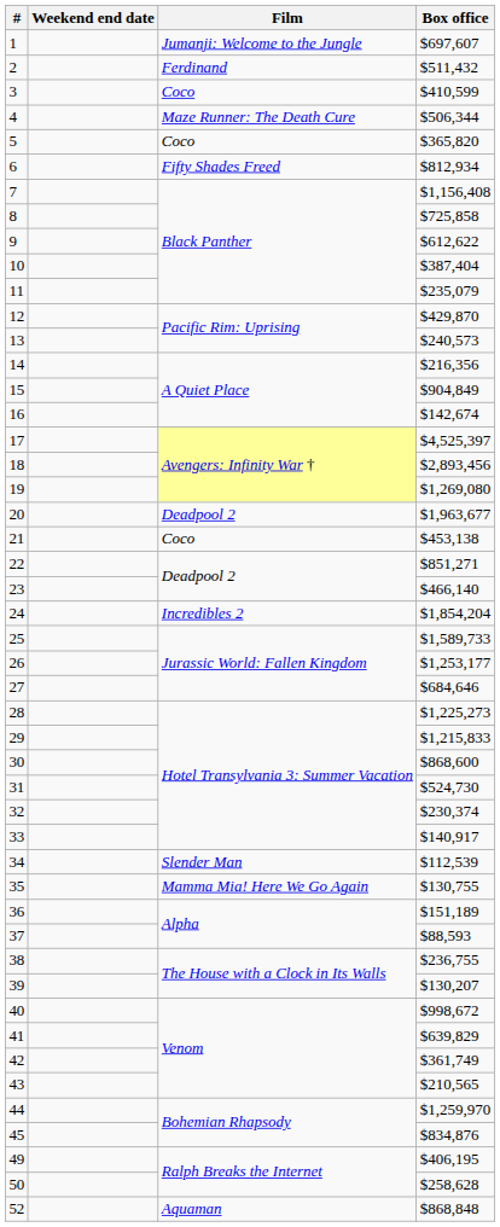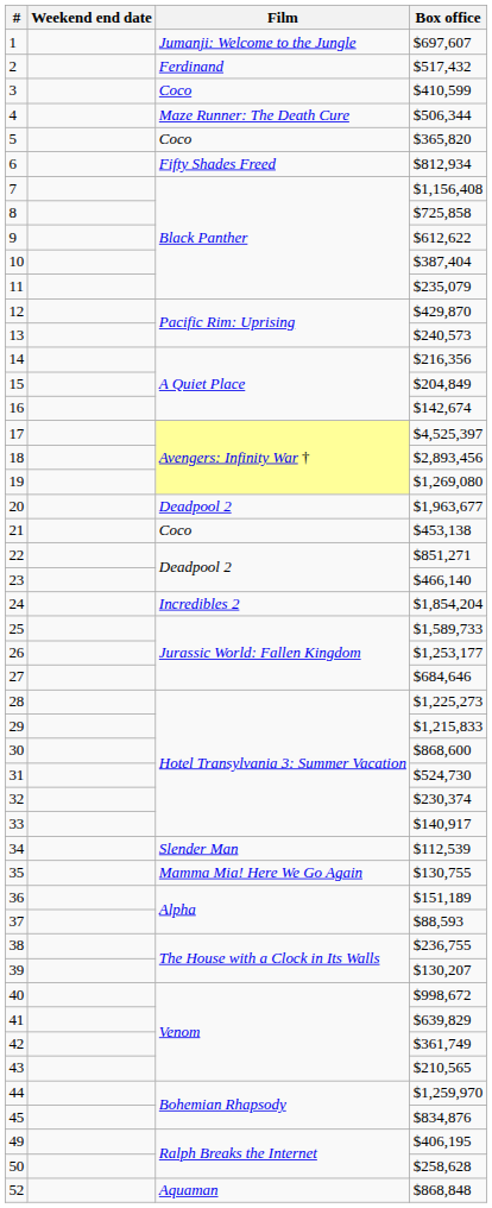 <table class="wikitable sortable">
 <tr>
 <th abbr="Week">#</th>
 <th abbr="Date">Weekend end date</th>
 <th>Film</th>
 <th>Box office</th>
 </tr>
 <tr>
 <td>1</td>
 <td></td>
 <td><em><a href='#'>Jumanji: Welcome to the Jungle</a></em></td>
 <td>$697,607</td>
 </tr>
 <tr>
 <td>2</td>
 <td></td>
 <td><em><a href='#'>Ferdinand</a></em></td>
-<td>$511,432</td>
+<td>$517,432</td>
 </tr>
 <tr>
 <td>3</td>
 <td></td>
 <td><em><a href='#'>Coco</a></em></td>
 <td>$410,599</td>
 </tr>
 <tr>
 <td>4</td>
 <td></td>
 <td><em><a href='#'>Maze Runner: The Death Cure</a></em></td>
 <td>$506,344</td>
 </tr>
 <tr>
 <td>5</td>
 <td></td>
 <td><em>Coco</em></td>
 <td>$365,820</td>
 </tr>
 <tr>
 <td>6</td>
 <td></td>
 <td><em><a href='#'>Fifty Shades Freed</a></em></td>
 <td>$812,934</td>
 </tr>
 <tr>
 <td>7</td>
 <td></td>
 <td rowspan="5"><em><a href='#'>Black Panther</a></em></td>
 <td>$1,156,408</td>
 </tr>
 <tr>
 <td>8</td>
 <td></td>
 <td>$725,858</td>
 </tr>
 <tr>
 <td>9</td>
 <td></td>
 <td>$612,622</td>
 </tr>
 <tr>
 <td>10</td>
 <td></td>
 <td>$387,404</td>
 </tr>
 <tr>
 <td>11</td>
 <td></td>
 <td>$235,079</td>
 </tr>
 <tr>
 <td>12</td>
 <td></td>
 <td rowspan="2"><em><a href='#'>Pacific Rim: Uprising</a></em></td>
 <td>$429,870</td>
 </tr>
 <tr>
 <td>13</td>
 <td></td>
 <td>$240,573</td>
 </tr>
 <tr>
 <td>14</td>
 <td></td>
 <td rowspan="3"><em><a href='#'>A Quiet Place</a></em></td>
 <td>$216,356</td>
 </tr>
 <tr>
 <td>15</td>
 <td></td>
-<td>$904,849</td>
+<td>$204,849</td>
 </tr>
 <tr>
 <td>16</td>
 <td></td>
 <td>$142,674</td>
 </tr>
 <tr>
 <td>17</td>
 <td></td>
 <td rowspan="3" style="background-color:#FFFF99"><em><a href='#'>Avengers: Infinity War</a></em> †</td>
 <td>$4,525,397</td>
 </tr>
 <tr>
 <td>18</td>
 <td></td>
 <td>$2,893,456</td>
 </tr>
 <tr>
 <td>19</td>
 <td></td>
 <td>$1,269,080</td>
 </tr>
 <tr>
 <td>20</td>
 <td></td>
 <td><em><a href='#'>Deadpool 2</a></em></td>
 <td>$1,963,677</td>
 </tr>
 <tr>
 <td>21</td>
 <td></td>
 <td><em>Coco</em></td>
 <td>$453,138</td>
 </tr>
 <tr>
 <td>22</td>
 <td></td>
 <td rowspan="2"><em>Deadpool 2</em></td>
 <td>$851,271</td>
 </tr>
 <tr>
 <td>23</td>
 <td></td>
 <td>$466,140</td>
 </tr>
 <tr>
 <td>24</td>
 <td></td>
 <td><em><a href='#'>Incredibles 2</a></em></td>
 <td>$1,854,204</td>
 </tr>
 <tr>
 <td>25</td>
 <td></td>
 <td rowspan="3"><em><a href='#'>Jurassic World: Fallen Kingdom</a></em></td>
 <td>$1,589,733</td>
 </tr>
 <tr>
 <td>26</td>
 <td></td>
 <td>$1,253,177</td>
 </tr>
 <tr>
 <td>27</td>
 <td></td>
 <td>$684,646</td>
 </tr>
 <tr>
 <td>28</td>
 <td></td>
 <td rowspan="6"><em><a href='#'>Hotel Transylvania 3: Summer Vacation</a></em></td>
 <td>$1,225,273</td>
 </tr>
 <tr>
 <td>29</td>
 <td></td>
 <td>$1,215,833</td>
 </tr>
 <tr>
 <td>30</td>
 <td></td>
 <td>$868,600</td>
 </tr>
 <tr>
 <td>31</td>
 <td></td>
 <td>$524,730</td>
 </tr>
 <tr>
 <td>32</td>
 <td></td>
 <td>$230,374</td>
 </tr>
 <tr>
 <td>33</td>
 <td></td>
 <td>$140,917</td>
 </tr>
 <tr>
 <td>34</td>
 <td></td>
 <td><em><a href='#'>Slender Man</a></em></td>
 <td>$112,539</td>
 </tr>
 <tr>
 <td>35</td>
 <td></td>
 <td><em><a href='#'>Mamma Mia! Here We Go Again</a></em></td>
 <td>$130,755</td>
 </tr>
 <tr>
 <td>36</td>
 <td></td>
 <td rowspan="2"><em><a href='#'>Alpha</a></em></td>
 <td>$151,189</td>
 </tr>
 <tr>
 <td>37</td>
 <td></td>
 <td>$88,593</td>
 </tr>
 <tr>
 <td>38</td>
 <td></td>
 <td rowspan="2"><em><a href='#'>The House with a Clock in Its Walls</a></em></td>
 <td>$236,755</td>
 </tr>
 <tr>
 <td>39</td>
 <td></td>
 <td>$130,207</td>
 </tr>
 <tr>
 <td>40</td>
 <td></td>
 <td rowspan="4"><em><a href='#'>Venom</a></em></td>
 <td>$998,672</td>
 </tr>
 <tr>
 <td>41</td>
 <td></td>
 <td>$639,829</td>
 </tr>
 <tr>
 <td>42</td>
 <td></td>
 <td>$361,749</td>
 </tr>
 <tr>
 <td>43</td>
 <td></td>
 <td>$210,565</td>
 </tr>
 <tr>
 <td>44</td>
 <td></td>
 <td rowspan="2"><em><a href='#'>Bohemian Rhapsody</a></em></td>
 <td>$1,259,970</td>
 </tr>
 <tr>
 <td>45</td>
 <td></td>
 <td>$834,876</td>
 </tr>
 <tr>
 <td>49</td>
 <td></td>
 <td rowspan="2"><em><a href='#'>Ralph Breaks the Internet</a></em></td>
 <td>$406,195</td>
 </tr>
 <tr>
 <td>50</td>
 <td></td>
 <td>$258,628</td>
 </tr>
 <tr>
 <td>52</td>
 <td></td>
 <td><em><a href='#'>Aquaman</a></em></td>
 <td>$868,848</td>
 </tr>
 </table>
